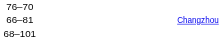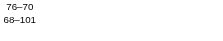 <table style="text-align:center">
 <tr>
 <th width=200></th>
 <th width=100></th>
 <th width=200></th>
 <th></th>
 </tr>
 <tr>
 <td align=right><strong></strong></td>
 <td>76–70</td>
 <td align=left></td>
 </tr>
 <tr>
 <td align=right></td>
-<td>66–81</td>
-<td align=left><strong></strong></td>
-<td align=left><small><a href='#'>Changzhou</a></small></td>
-</tr>
-<tr>
-<td align=right></td>
 <td>68–101</td>
 <td align=left><strong></strong></td>
 </tr>
 </table>
